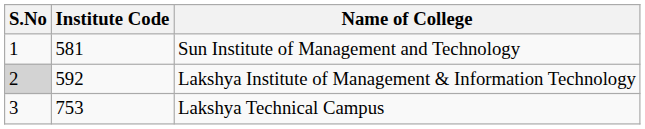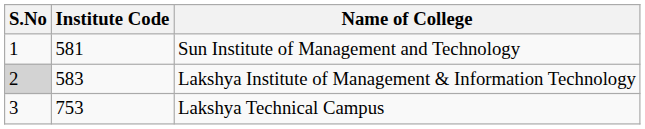 <table class="wikitable sortable">
 <tr>
 <th>S.No</th>
 <th>Institute Code</th>
 <th>Name of College</th>
 </tr>
 <tr>
 <td>1</td>
 <td>581</td>
 <td>Sun Institute of Management and Technology</td>
 </tr>
 <tr>
 <td style="background: lightgrey;">2</td>
-<td>592</td>
+<td>583</td>
 <td>Lakshya Institute of Management & Information Technology</td>
 </tr>
 <tr>
 <td>3</td>
 <td>753</td>
 <td>Lakshya Technical Campus</td>
 </tr>
 </table>
